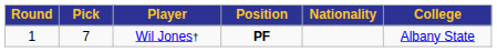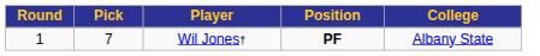 <table class="wikitable sortable sortable">
 <tr>
 <th style="background:#2C3294; color:#fcc624" width="10%">Round</th>
 <th style="background:#2C3294; color:#fcc624" width="10%">Pick</th>
 <th style="background:#2C3294; color:#fcc624" width="20%">Player</th>
 <th style="background:#2C3294; color:#fcc624" width="15%">Position</th>
-<th style="background:#2C3294; color:#fcc624" width="15%">Nationality</th>
 <th style="background:#2C3294; color:#fcc624" width="20%">College</th>
 </tr>
 <tr style="text-align: center">
 <td>1</td>
 <td>7</td>
 <td><a href='#'>Wil Jones</a><small>†</small></td>
 <td><strong>PF</strong></td>
-<td></td>
 <td><a href='#'>Albany State</a></td>
 </tr>
 </table>
